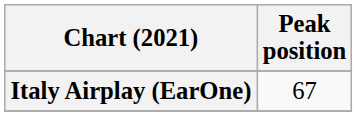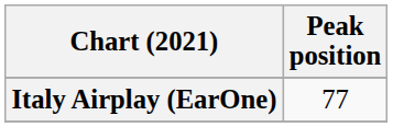 <table class="wikitable plainrowheaders sortable" style="text-align:center;">
 <tr>
 <th>Chart (2021)</th>
 <th>Peak<br>position</th>
 </tr>
 <tr>
 </tr>
 <tr>
 <th scope="row">Italy Airplay (EarOne)</th>
-<td>67</td>
+<td>77</td>
 </tr>
 <tr>
 </tr>
 </table>
